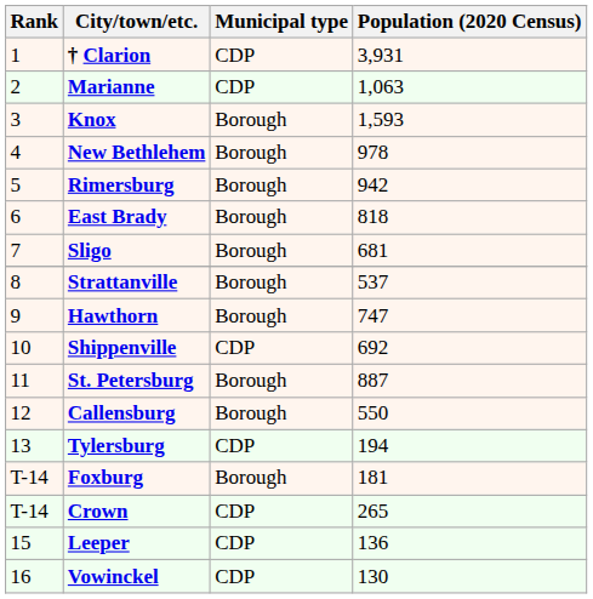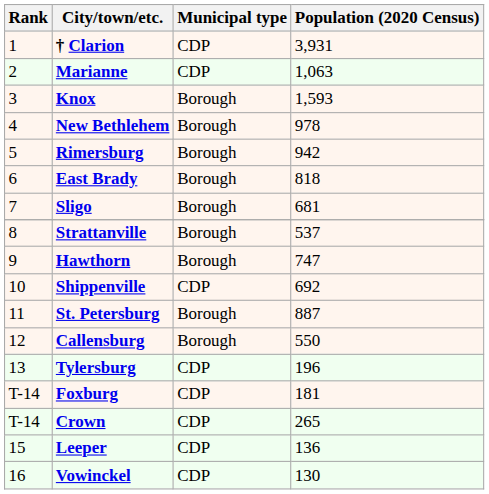 <table class="wikitable sortable">
 <tr>
 <th>Rank</th>
 <th>City/town/etc.</th>
 <th>Municipal type</th>
 <th>Population (2020 Census)</th>
 </tr>
 <tr style="background-color:#FFF5EE;">
 <td>1</td>
 <td><strong>† <a href='#'>Clarion</a></strong></td>
 <td>CDP</td>
 <td>3,931</td>
 </tr>
 <tr style="background-color:#F0FFF0;">
 <td>2</td>
 <td><strong><a href='#'>Marianne</a></strong></td>
 <td>CDP</td>
 <td>1,063</td>
 </tr>
 <tr style="background-color:#FFF5EE;">
 <td>3</td>
 <td><strong><a href='#'>Knox</a></strong></td>
 <td>Borough</td>
 <td>1,593</td>
 </tr>
 <tr style="background-color:#FFF5EE;">
 <td>4</td>
 <td><strong><a href='#'>New Bethlehem</a></strong></td>
 <td>Borough</td>
 <td>978</td>
 </tr>
 <tr style="background-color:#FFF5EE;">
 <td>5</td>
 <td><strong><a href='#'>Rimersburg</a></strong></td>
 <td>Borough</td>
 <td>942</td>
 </tr>
 <tr style="background-color:#FFF5EE;">
 <td>6</td>
 <td><strong><a href='#'>East Brady</a></strong></td>
 <td>Borough</td>
 <td>818</td>
 </tr>
 <tr style="background-color:#FFF5EE;">
 <td>7</td>
 <td><strong><a href='#'>Sligo</a></strong></td>
 <td>Borough</td>
 <td>681</td>
 </tr>
 <tr style="background-color:#FFF5EE;">
 </tr>
 <tr style="background-color:#FFF5EE;">
 <td>8</td>
 <td><strong><a href='#'>Strattanville</a></strong></td>
 <td>Borough</td>
 <td>537</td>
 </tr>
 <tr style="background-color:#FFF5EE;">
 <td>9</td>
 <td><strong><a href='#'>Hawthorn</a></strong></td>
 <td>Borough</td>
 <td>747</td>
 </tr>
 <tr style="background-color:#FFF5EE;">
 <td>10</td>
 <td><strong><a href='#'>Shippenville</a></strong></td>
 <td>CDP</td>
 <td>692</td>
 </tr>
 <tr style="background-color:#FFF5EE;">
 <td>11</td>
 <td><strong><a href='#'>St. Petersburg</a></strong></td>
 <td>Borough</td>
 <td>887</td>
 </tr>
 <tr style="background-color:#FFF5EE;">
 <td>12</td>
 <td><strong><a href='#'>Callensburg</a></strong></td>
 <td>Borough</td>
 <td>550</td>
 </tr>
 <tr style="background-color:#F0FFF0;">
 <td>13</td>
 <td><strong><a href='#'>Tylersburg</a></strong></td>
 <td>CDP</td>
-<td>194</td>
+<td>196</td>
 </tr>
 <tr style="background-color:#FFF5EE;">
 <td>T-14</td>
 <td><strong><a href='#'>Foxburg</a></strong></td>
-<td>Borough</td>
+<td>CDP</td>
 <td>181</td>
 </tr>
 <tr style="background-color:#F0FFF0;">
 <td>T-14</td>
 <td><strong><a href='#'>Crown</a></strong></td>
 <td>CDP</td>
 <td>265</td>
 </tr>
 <tr style="background-color:#F0FFF0;">
 <td>15</td>
 <td><strong><a href='#'>Leeper</a></strong></td>
 <td>CDP</td>
 <td>136</td>
 </tr>
 <tr style="background-color:#F0FFF0;">
 <td>16</td>
 <td><strong><a href='#'>Vowinckel</a></strong></td>
 <td>CDP</td>
 <td>130</td>
 </tr>
 </table>
